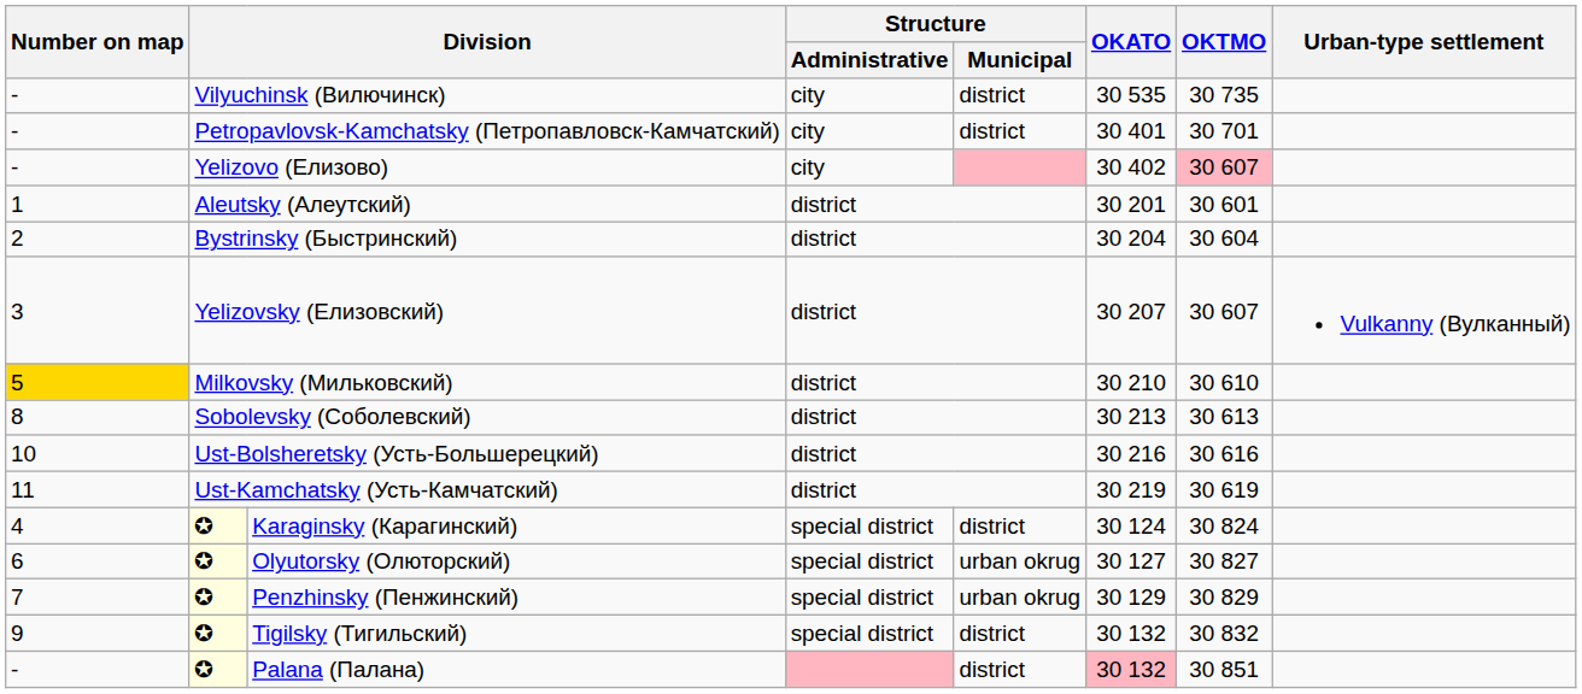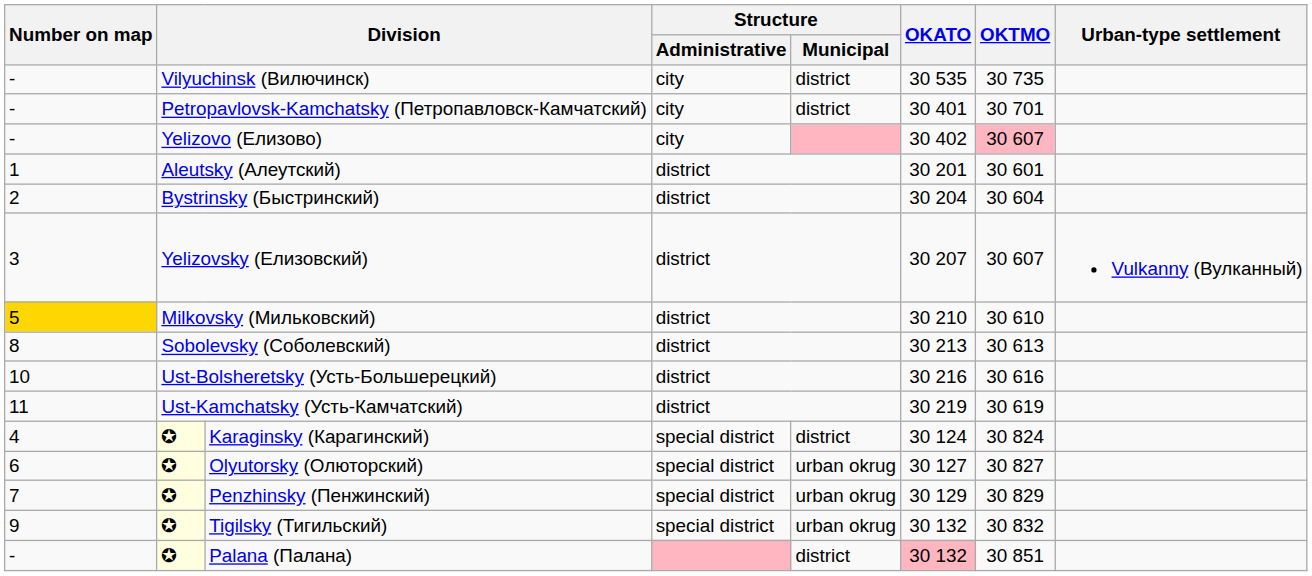 <table class="wikitable" style="padding: 24em 0; border: 1px #aaa solid; border-collapse: collapse; font-size: 90%;">
 <tr>
 <th rowspan="2">Number on map</th>
 <th colspan="2" rowspan="2">Division</th>
 <th colspan="2">Structure</th>
 <th rowspan="2"><a href='#'>OKATO</a></th>
 <th rowspan="2"><a href='#'>OKTMO</a></th>
 <th rowspan="2">Urban-type settlement</th>
 </tr>
 <tr>
 <th>Administrative</th>
 <th>Municipal</th>
 </tr>
 <tr>
 <td>-</td>
 <td colspan="2"><a href='#'>Vilyuchinsk</a> (Вилючинск)</td>
 <td>city </td>
 <td>district</td>
 <td align="center">30 535</td>
 <td align="center">30 735</td>
 <td></td>
 </tr>
 <tr>
 <td>-</td>
 <td colspan="2"><a href='#'>Petropavlovsk-Kamchatsky</a> (Петропавловск-Камчатский)</td>
 <td>city</td>
 <td>district</td>
 <td align="center">30 401</td>
 <td align="center">30 701</td>
 <td></td>
 </tr>
 <tr>
 <td>-</td>
 <td colspan="2"><a href='#'>Yelizovo</a> (Елизово)</td>
 <td>city</td>
 <td bgcolor="lightpink"></td>
 <td align="center">30 402</td>
 <td bgcolor="lightpink" align="center">30 607</td>
 <td></td>
 </tr>
 <tr>
 <td>1</td>
 <td colspan="2"><a href='#'>Aleutsky</a> (Алеутский)</td>
 <td colspan="2">district</td>
 <td align="center">30 201</td>
 <td align="center">30 601</td>
 <td></td>
 </tr>
 <tr>
 <td>2</td>
 <td colspan="2"><a href='#'>Bystrinsky</a> (Быстринский)</td>
 <td colspan="2">district</td>
 <td align="center">30 204</td>
 <td align="center">30 604</td>
 <td></td>
 </tr>
 <tr>
 <td>3</td>
 <td colspan="2"><a href='#'>Yelizovsky</a> (Елизовский)</td>
 <td colspan="2">district</td>
 <td align="center">30 207</td>
 <td align="center">30 607</td>
 <td><br><ul><li><a href='#'>Vulkanny</a> (Вулканный)</li></ul></td>
 </tr>
 <tr>
 <td style="background: gold;">5</td>
 <td colspan="2"><a href='#'>Milkovsky</a> (Мильковский)</td>
 <td colspan="2">district</td>
 <td align="center">30 210</td>
 <td align="center">30 610</td>
 <td></td>
 </tr>
 <tr>
 <td>8</td>
 <td colspan="2"><a href='#'>Sobolevsky</a> (Соболевский)</td>
 <td colspan="2">district</td>
 <td align="center">30 213</td>
 <td align="center">30 613</td>
 <td></td>
 </tr>
 <tr>
 <td>10</td>
 <td colspan="2"><a href='#'>Ust-Bolsheretsky</a> (Усть-Большерецкий)</td>
 <td colspan="2">district</td>
 <td align="center">30 216</td>
 <td align="center">30 616</td>
 <td></td>
 </tr>
 <tr>
 <td>11</td>
 <td colspan="2"><a href='#'>Ust-Kamchatsky</a> (Усть-Камчатский)</td>
 <td colspan="2">district</td>
 <td align="center">30 219</td>
 <td align="center">30 619</td>
 <td></td>
 </tr>
 <tr>
 <td>4</td>
 <td bgcolor="lightyellow">✪</td>
 <td><a href='#'>Karaginsky</a> (Карагинский)</td>
 <td>special district</td>
 <td>district</td>
 <td align="center">30 124</td>
 <td align="center">30 824</td>
 <td></td>
 </tr>
 <tr>
 <td>6</td>
 <td bgcolor="lightyellow">✪</td>
 <td><a href='#'>Olyutorsky</a> (Олюторский)</td>
 <td>special district</td>
 <td>urban okrug</td>
 <td align="center">30 127</td>
 <td align="center">30 827</td>
 <td></td>
 </tr>
 <tr>
 <td>7</td>
 <td bgcolor="lightyellow">✪</td>
 <td><a href='#'>Penzhinsky</a> (Пенжинский)</td>
 <td>special district</td>
 <td>urban okrug</td>
 <td align="center">30 129</td>
 <td align="center">30 829</td>
 <td></td>
 </tr>
 <tr>
 <td>9</td>
 <td bgcolor="lightyellow">✪</td>
 <td><a href='#'>Tigilsky</a> (Тигильский)</td>
 <td>special district</td>
-<td>district</td>
+<td>urban okrug</td>
 <td align="center">30 132</td>
 <td align="center">30 832</td>
 <td></td>
 </tr>
 <tr>
 <td>-</td>
 <td bgcolor="lightyellow">✪</td>
 <td><a href='#'>Palana</a> (Палана)</td>
 <td bgcolor="lightpink"></td>
 <td>district</td>
 <td bgcolor="lightpink" align="center">30 132</td>
 <td align="center">30 851</td>
 <td></td>
 </tr>
 </table>
